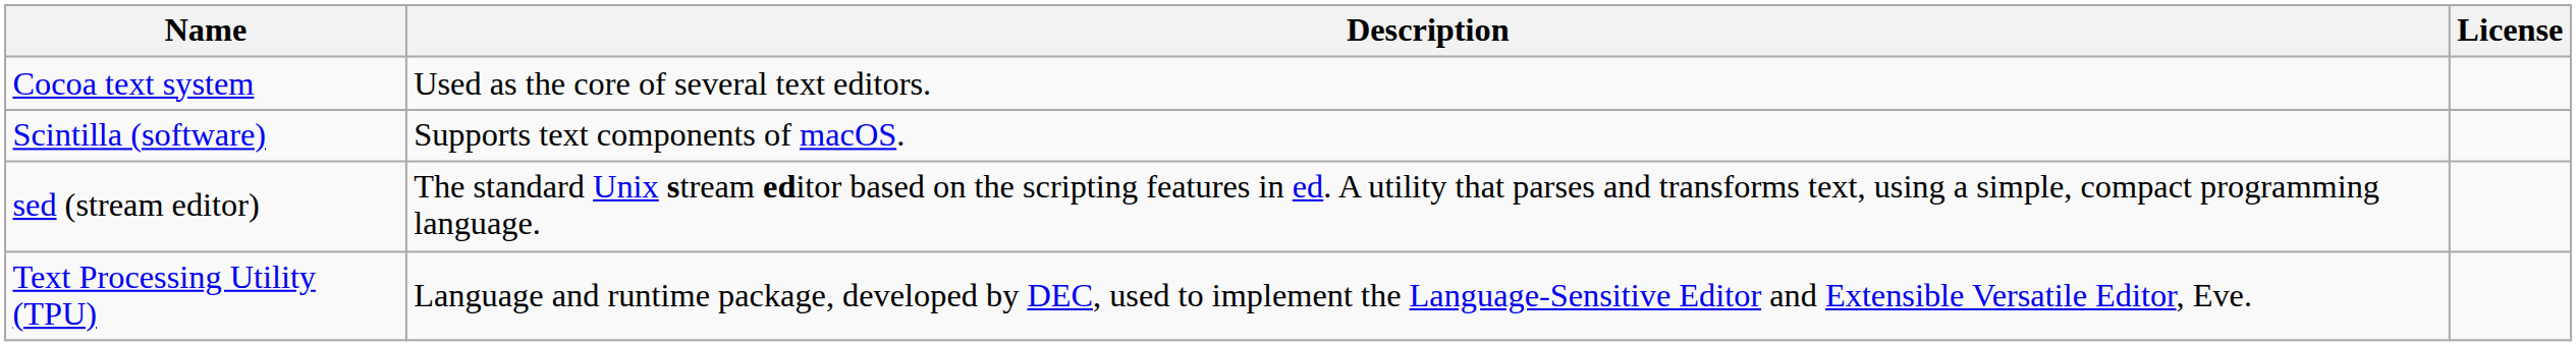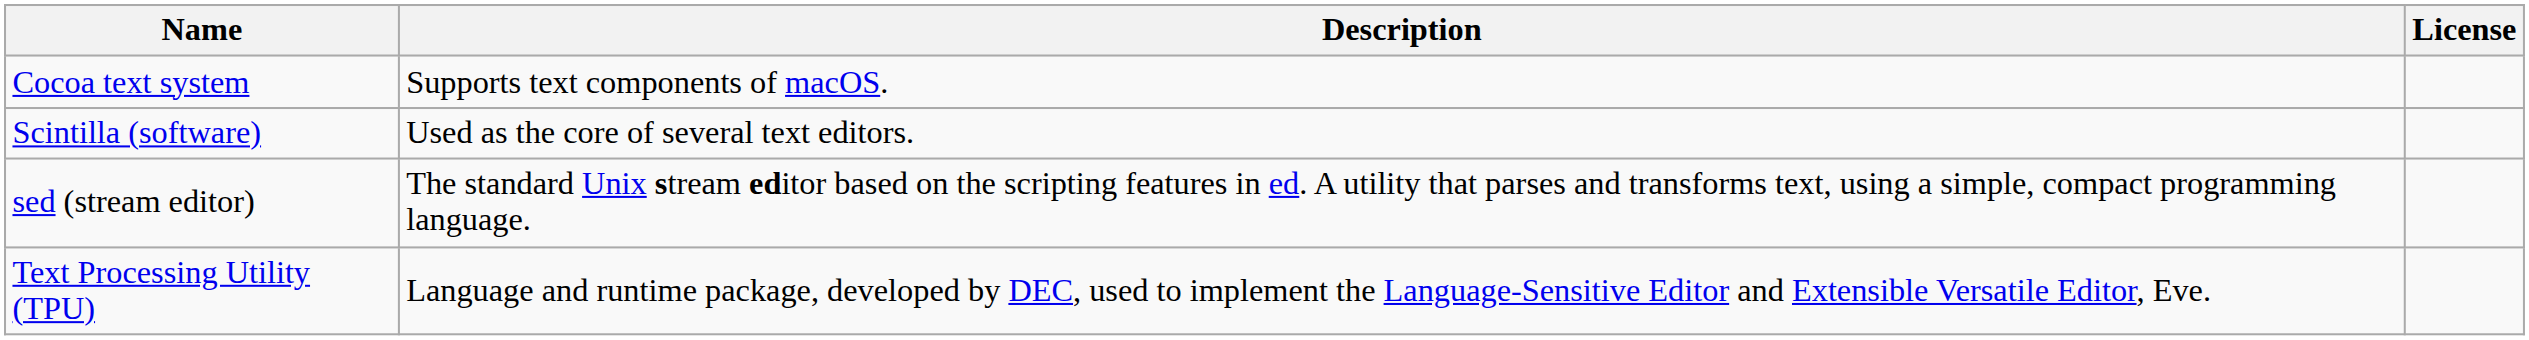 <table class="wikitable">
 <tr>
 <th>Name</th>
 <th>Description</th>
 <th>License</th>
 </tr>
 <tr>
 <td><a href='#'>Cocoa text system</a></td>
-<td>Used as the core of several text editors.</td>
+<td>Supports text components of <a href='#'>macOS</a>.</td>
 <td></td>
 </tr>
 <tr>
 <td><a href='#'>Scintilla (software)</a></td>
-<td>Supports text components of <a href='#'>macOS</a>.</td>
+<td>Used as the core of several text editors.</td>
 <td></td>
 </tr>
 <tr>
 <td><a href='#'>sed</a> (stream editor)</td>
 <td>The standard <a href='#'>Unix</a> <strong>s</strong>tream <strong>ed</strong>itor based on the scripting features in <a href='#'>ed</a>. A utility that parses and transforms text, using a simple, compact programming language.</td>
 <td></td>
 </tr>
 <tr>
 <td><a href='#'>Text Processing Utility (TPU)</a></td>
 <td>Language and runtime package, developed by <a href='#'>DEC</a>, used to implement the <a href='#'>Language-Sensitive Editor</a> and <a href='#'>Extensible Versatile Editor</a>, Eve.</td>
 <td></td>
 </tr>
 </table>
